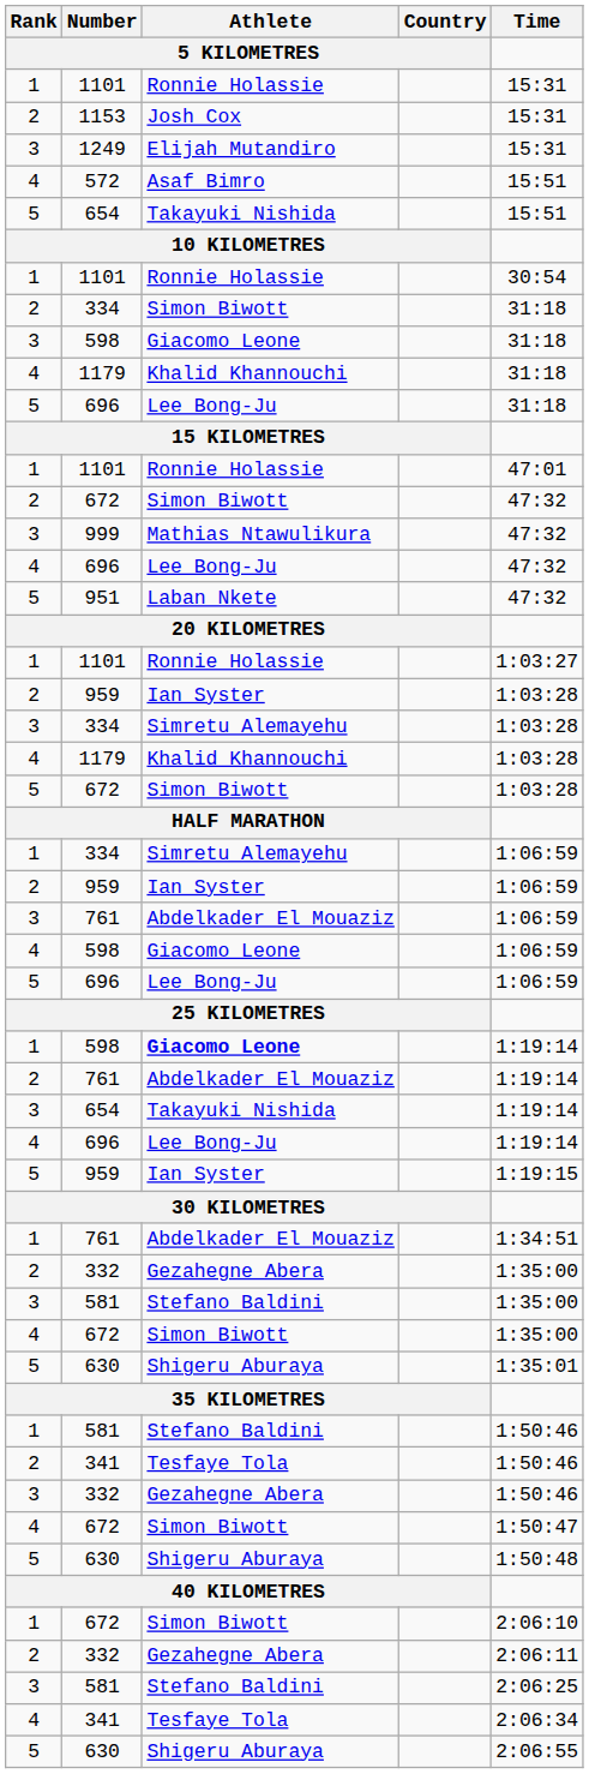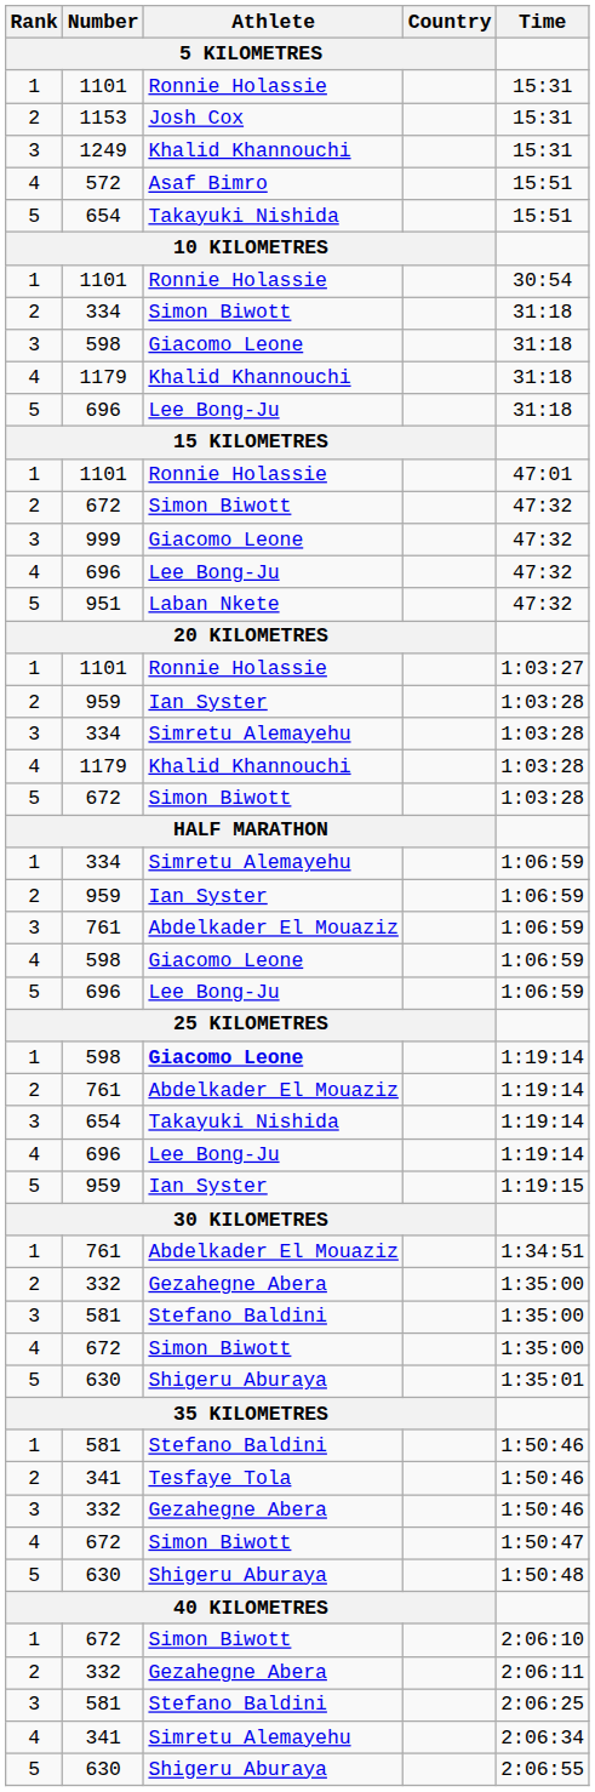 <table class="wikitable" style=" text-align:center;">
 <tr>
 <th>Rank</th>
 <th>Number</th>
 <th>Athlete</th>
 <th>Country</th>
 <th>Time</th>
 </tr>
 <tr>
 <th colspan="4">5 KILOMETRES</th>
 </tr>
 <tr>
 <td>1</td>
 <td>1101</td>
 <td align=left><a href='#'>Ronnie Holassie</a></td>
 <td align=left></td>
 <td>15:31</td>
 </tr>
 <tr>
 <td>2</td>
 <td>1153</td>
 <td align=left><a href='#'>Josh Cox</a></td>
 <td align=left></td>
 <td>15:31</td>
 </tr>
 <tr>
 <td>3</td>
 <td>1249</td>
-<td align=left><a href='#'>Elijah Mutandiro</a></td>
+<td align=left><a href='#'>Khalid Khannouchi</a></td>
 <td align=left></td>
 <td>15:31</td>
 </tr>
 <tr>
 <td>4</td>
 <td>572</td>
 <td align=left><a href='#'>Asaf Bimro</a></td>
 <td align=left></td>
 <td>15:51</td>
 </tr>
 <tr>
 <td>5</td>
 <td>654</td>
 <td align=left><a href='#'>Takayuki Nishida</a></td>
 <td align=left></td>
 <td>15:51</td>
 </tr>
 <tr>
 <th colspan="4">10 KILOMETRES</th>
 </tr>
 <tr>
 <td>1</td>
 <td>1101</td>
 <td align=left><a href='#'>Ronnie Holassie</a></td>
 <td align=left></td>
 <td>30:54</td>
 </tr>
 <tr>
 <td>2</td>
 <td>334</td>
 <td align=left><a href='#'>Simon Biwott</a></td>
 <td align=left></td>
 <td>31:18</td>
 </tr>
 <tr>
 <td>3</td>
 <td>598</td>
 <td align=left><a href='#'>Giacomo Leone</a></td>
 <td align=left></td>
 <td>31:18</td>
 </tr>
 <tr>
 <td>4</td>
 <td>1179</td>
 <td align=left><a href='#'>Khalid Khannouchi</a></td>
 <td align=left></td>
 <td>31:18</td>
 </tr>
 <tr>
 <td>5</td>
 <td>696</td>
 <td align=left><a href='#'>Lee Bong-Ju</a></td>
 <td align=left></td>
 <td>31:18</td>
 </tr>
 <tr>
 <th colspan="4">15 KILOMETRES</th>
 </tr>
 <tr>
 <td>1</td>
 <td>1101</td>
 <td align=left><a href='#'>Ronnie Holassie</a></td>
 <td align=left></td>
 <td>47:01</td>
 </tr>
 <tr>
 <td>2</td>
 <td>672</td>
 <td align=left><a href='#'>Simon Biwott</a></td>
 <td align=left></td>
 <td>47:32</td>
 </tr>
 <tr>
 <td>3</td>
 <td>999</td>
-<td align=left><a href='#'>Mathias Ntawulikura</a></td>
+<td align=left><a href='#'>Giacomo Leone</a></td>
 <td align=left></td>
 <td>47:32</td>
 </tr>
 <tr>
 <td>4</td>
 <td>696</td>
 <td align=left><a href='#'>Lee Bong-Ju</a></td>
 <td align=left></td>
 <td>47:32</td>
 </tr>
 <tr>
 <td>5</td>
 <td>951</td>
 <td align=left><a href='#'>Laban Nkete</a></td>
 <td align=left></td>
 <td>47:32</td>
 </tr>
 <tr>
 <th colspan="4">20 KILOMETRES</th>
 </tr>
 <tr>
 <td>1</td>
 <td>1101</td>
 <td align=left><a href='#'>Ronnie Holassie</a></td>
 <td align=left></td>
 <td>1:03:27</td>
 </tr>
 <tr>
 <td>2</td>
 <td>959</td>
 <td align=left><a href='#'>Ian Syster</a></td>
 <td align=left></td>
 <td>1:03:28</td>
 </tr>
 <tr>
 <td>3</td>
 <td>334</td>
 <td align=left><a href='#'>Simretu Alemayehu</a></td>
 <td align=left></td>
 <td>1:03:28</td>
 </tr>
 <tr>
 <td>4</td>
 <td>1179</td>
 <td align=left><a href='#'>Khalid Khannouchi</a></td>
 <td align=left></td>
 <td>1:03:28</td>
 </tr>
 <tr>
 <td>5</td>
 <td>672</td>
 <td align=left><a href='#'>Simon Biwott</a></td>
 <td align=left></td>
 <td>1:03:28</td>
 </tr>
 <tr>
 <th colspan="4">HALF MARATHON</th>
 </tr>
 <tr>
 <td>1</td>
 <td>334</td>
 <td align=left><a href='#'>Simretu Alemayehu</a></td>
 <td align=left></td>
 <td>1:06:59</td>
 </tr>
 <tr>
 <td>2</td>
 <td>959</td>
 <td align=left><a href='#'>Ian Syster</a></td>
 <td align=left></td>
 <td>1:06:59</td>
 </tr>
 <tr>
 <td>3</td>
 <td>761</td>
 <td align=left><a href='#'>Abdelkader El Mouaziz</a></td>
 <td align=left></td>
 <td>1:06:59</td>
 </tr>
 <tr>
 <td>4</td>
 <td>598</td>
 <td align=left><a href='#'>Giacomo Leone</a></td>
 <td align=left></td>
 <td>1:06:59</td>
 </tr>
 <tr>
 <td>5</td>
 <td>696</td>
 <td align=left><a href='#'>Lee Bong-Ju</a></td>
 <td align=left></td>
 <td>1:06:59</td>
 </tr>
 <tr>
 <th colspan="4">25 KILOMETRES</th>
 </tr>
 <tr>
 <td>1</td>
 <td>598</td>
 <td align=left><strong><a href='#'>Giacomo Leone</a></strong></td>
 <td align=left></td>
 <td>1:19:14</td>
 </tr>
 <tr>
 <td>2</td>
 <td>761</td>
 <td align=left><a href='#'>Abdelkader El Mouaziz</a></td>
 <td align=left></td>
 <td>1:19:14</td>
 </tr>
 <tr>
 <td>3</td>
 <td>654</td>
 <td align=left><a href='#'>Takayuki Nishida</a></td>
 <td align=left></td>
 <td>1:19:14</td>
 </tr>
 <tr>
 <td>4</td>
 <td>696</td>
 <td align=left><a href='#'>Lee Bong-Ju</a></td>
 <td align=left></td>
 <td>1:19:14</td>
 </tr>
 <tr>
 <td>5</td>
 <td>959</td>
 <td align=left><a href='#'>Ian Syster</a></td>
 <td align=left></td>
 <td>1:19:15</td>
 </tr>
 <tr>
 <th colspan="4">30 KILOMETRES</th>
 </tr>
 <tr>
 <td>1</td>
 <td>761</td>
 <td align=left><a href='#'>Abdelkader El Mouaziz</a></td>
 <td align=left></td>
 <td>1:34:51</td>
 </tr>
 <tr>
 <td>2</td>
 <td>332</td>
 <td align=left><a href='#'>Gezahegne Abera</a></td>
 <td align=left></td>
 <td>1:35:00</td>
 </tr>
 <tr>
 <td>3</td>
 <td>581</td>
 <td align=left><a href='#'>Stefano Baldini</a></td>
 <td align=left></td>
 <td>1:35:00</td>
 </tr>
 <tr>
 <td>4</td>
 <td>672</td>
 <td align=left><a href='#'>Simon Biwott</a></td>
 <td align=left></td>
 <td>1:35:00</td>
 </tr>
 <tr>
 <td>5</td>
 <td>630</td>
 <td align=left><a href='#'>Shigeru Aburaya</a></td>
 <td align=left></td>
 <td>1:35:01</td>
 </tr>
 <tr>
 <th colspan="4">35 KILOMETRES</th>
 </tr>
 <tr>
 <td>1</td>
 <td>581</td>
 <td align=left><a href='#'>Stefano Baldini</a></td>
 <td align=left></td>
 <td>1:50:46</td>
 </tr>
 <tr>
 <td>2</td>
 <td>341</td>
 <td align=left><a href='#'>Tesfaye Tola</a></td>
 <td align=left></td>
 <td>1:50:46</td>
 </tr>
 <tr>
 <td>3</td>
 <td>332</td>
 <td align=left><a href='#'>Gezahegne Abera</a></td>
 <td align=left></td>
 <td>1:50:46</td>
 </tr>
 <tr>
 <td>4</td>
 <td>672</td>
 <td align=left><a href='#'>Simon Biwott</a></td>
 <td align=left></td>
 <td>1:50:47</td>
 </tr>
 <tr>
 <td>5</td>
 <td>630</td>
 <td align=left><a href='#'>Shigeru Aburaya</a></td>
 <td align=left></td>
 <td>1:50:48</td>
 </tr>
 <tr>
 <th colspan="4">40 KILOMETRES</th>
 </tr>
 <tr>
 <td>1</td>
 <td>672</td>
 <td align=left><a href='#'>Simon Biwott</a></td>
 <td align=left></td>
 <td>2:06:10</td>
 </tr>
 <tr>
 <td>2</td>
 <td>332</td>
 <td align=left><a href='#'>Gezahegne Abera</a></td>
 <td align=left></td>
 <td>2:06:11</td>
 </tr>
 <tr>
 <td>3</td>
 <td>581</td>
 <td align=left><a href='#'>Stefano Baldini</a></td>
 <td align=left></td>
 <td>2:06:25</td>
 </tr>
 <tr>
 <td>4</td>
 <td>341</td>
-<td align=left><a href='#'>Tesfaye Tola</a></td>
+<td align=left><a href='#'>Simretu Alemayehu</a></td>
 <td align=left></td>
 <td>2:06:34</td>
 </tr>
 <tr>
 <td>5</td>
 <td>630</td>
 <td align=left><a href='#'>Shigeru Aburaya</a></td>
 <td align=left></td>
 <td>2:06:55</td>
 </tr>
 </table>
